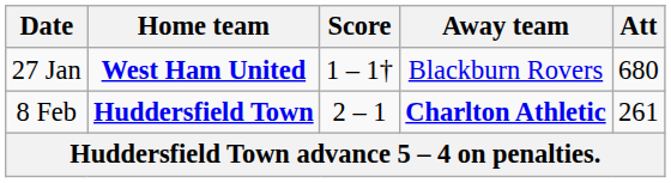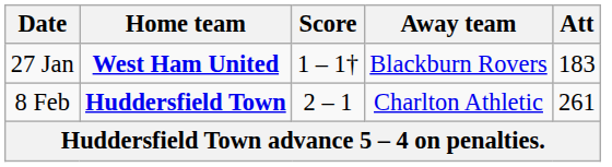 <table class="wikitable" style="text-align:center">
 <tr>
 <th>Date</th>
 <th>Home team</th>
 <th>Score</th>
 <th>Away team</th>
 <th>Att</th>
 </tr>
 <tr>
 <td>27 Jan</td>
 <td><strong><a href='#'>West Ham United</a></strong></td>
 <td>1 – 1†</td>
 <td><a href='#'>Blackburn Rovers</a></td>
-<td>680</td>
+<td>183</td>
 </tr>
 <tr>
 <td>8 Feb</td>
 <td><strong><a href='#'>Huddersfield Town</a></strong></td>
 <td>2 – 1</td>
-<td><strong><a href='#'>Charlton Athletic</a></strong></td>
+<td><a href='#'>Charlton Athletic</a></td>
 <td>261</td>
 </tr>
 <tr>
 <th colspan="5">Huddersfield Town advance 5 – 4 on penalties.</th>
 </tr>
 </table>
